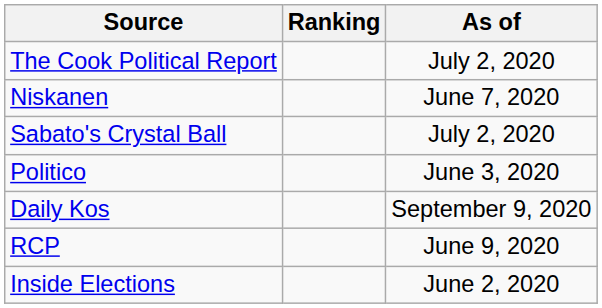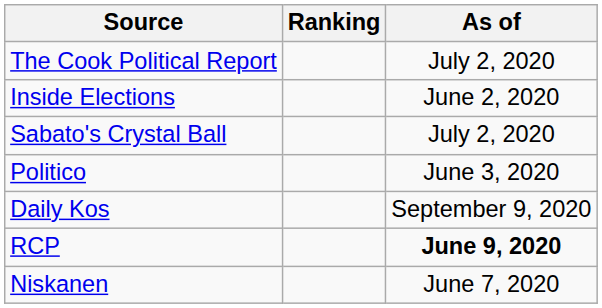 <table class="wikitable" style="text-align:center">
 <tr>
 <th>Source</th>
 <th>Ranking</th>
 <th>As of</th>
 </tr>
 <tr>
 <td align=left><a href='#'>The Cook Political Report</a></td>
 <td></td>
 <td>July 2, 2020</td>
 </tr>
 <tr>
-<td align="left"><a href='#'>Niskanen</a></td>
+<td align=left><a href='#'>Inside Elections</a></td>
 <td></td>
-<td>June 7, 2020</td>
+<td>June 2, 2020</td>
 </tr>
 <tr>
 <td align=left><a href='#'>Sabato's Crystal Ball</a></td>
 <td></td>
 <td>July 2, 2020</td>
 </tr>
 <tr>
 <td align="left"><a href='#'>Politico</a></td>
 <td></td>
 <td>June 3, 2020</td>
 </tr>
 <tr>
 <td align="left"><a href='#'>Daily Kos</a></td>
 <td></td>
 <td>September 9, 2020</td>
 </tr>
 <tr>
 <td align="left"><a href='#'>RCP</a></td>
 <td></td>
-<td>June 9, 2020</td>
+<td><strong>June 9, 2020</strong></td>
 </tr>
 <tr>
-<td align=left><a href='#'>Inside Elections</a></td>
+<td align="left"><a href='#'>Niskanen</a></td>
 <td></td>
-<td>June 2, 2020</td>
+<td>June 7, 2020</td>
 </tr>
 </table>
